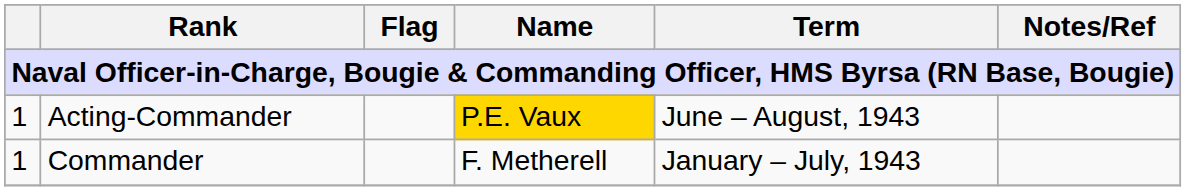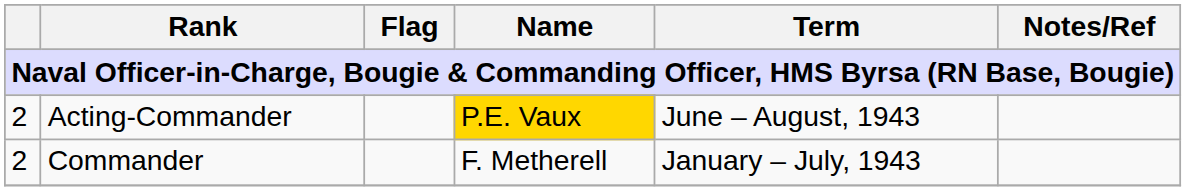 <table class="wikitable">
 <tr>
 <th></th>
 <th>Rank</th>
 <th>Flag</th>
 <th>Name</th>
 <th>Term</th>
 <th>Notes/Ref</th>
 </tr>
 <tr>
 <td colspan="6" align="center" style="background:#dcdcfe;"><strong>Naval Officer-in-Charge, Bougie & Commanding Officer, HMS Byrsa (RN Base, Bougie)</strong></td>
 </tr>
 <tr>
-<td>1</td>
+<td>2</td>
 <td>Acting-Commander</td>
 <td></td>
 <td style="background: gold;">P.E. Vaux</td>
 <td>June – August, 1943</td>
 <td></td>
 </tr>
 <tr>
-<td>1</td>
+<td>2</td>
 <td>Commander</td>
 <td></td>
 <td>F. Metherell</td>
 <td>January – July, 1943</td>
 <td></td>
 </tr>
 <tr>
 </tr>
 </table>
